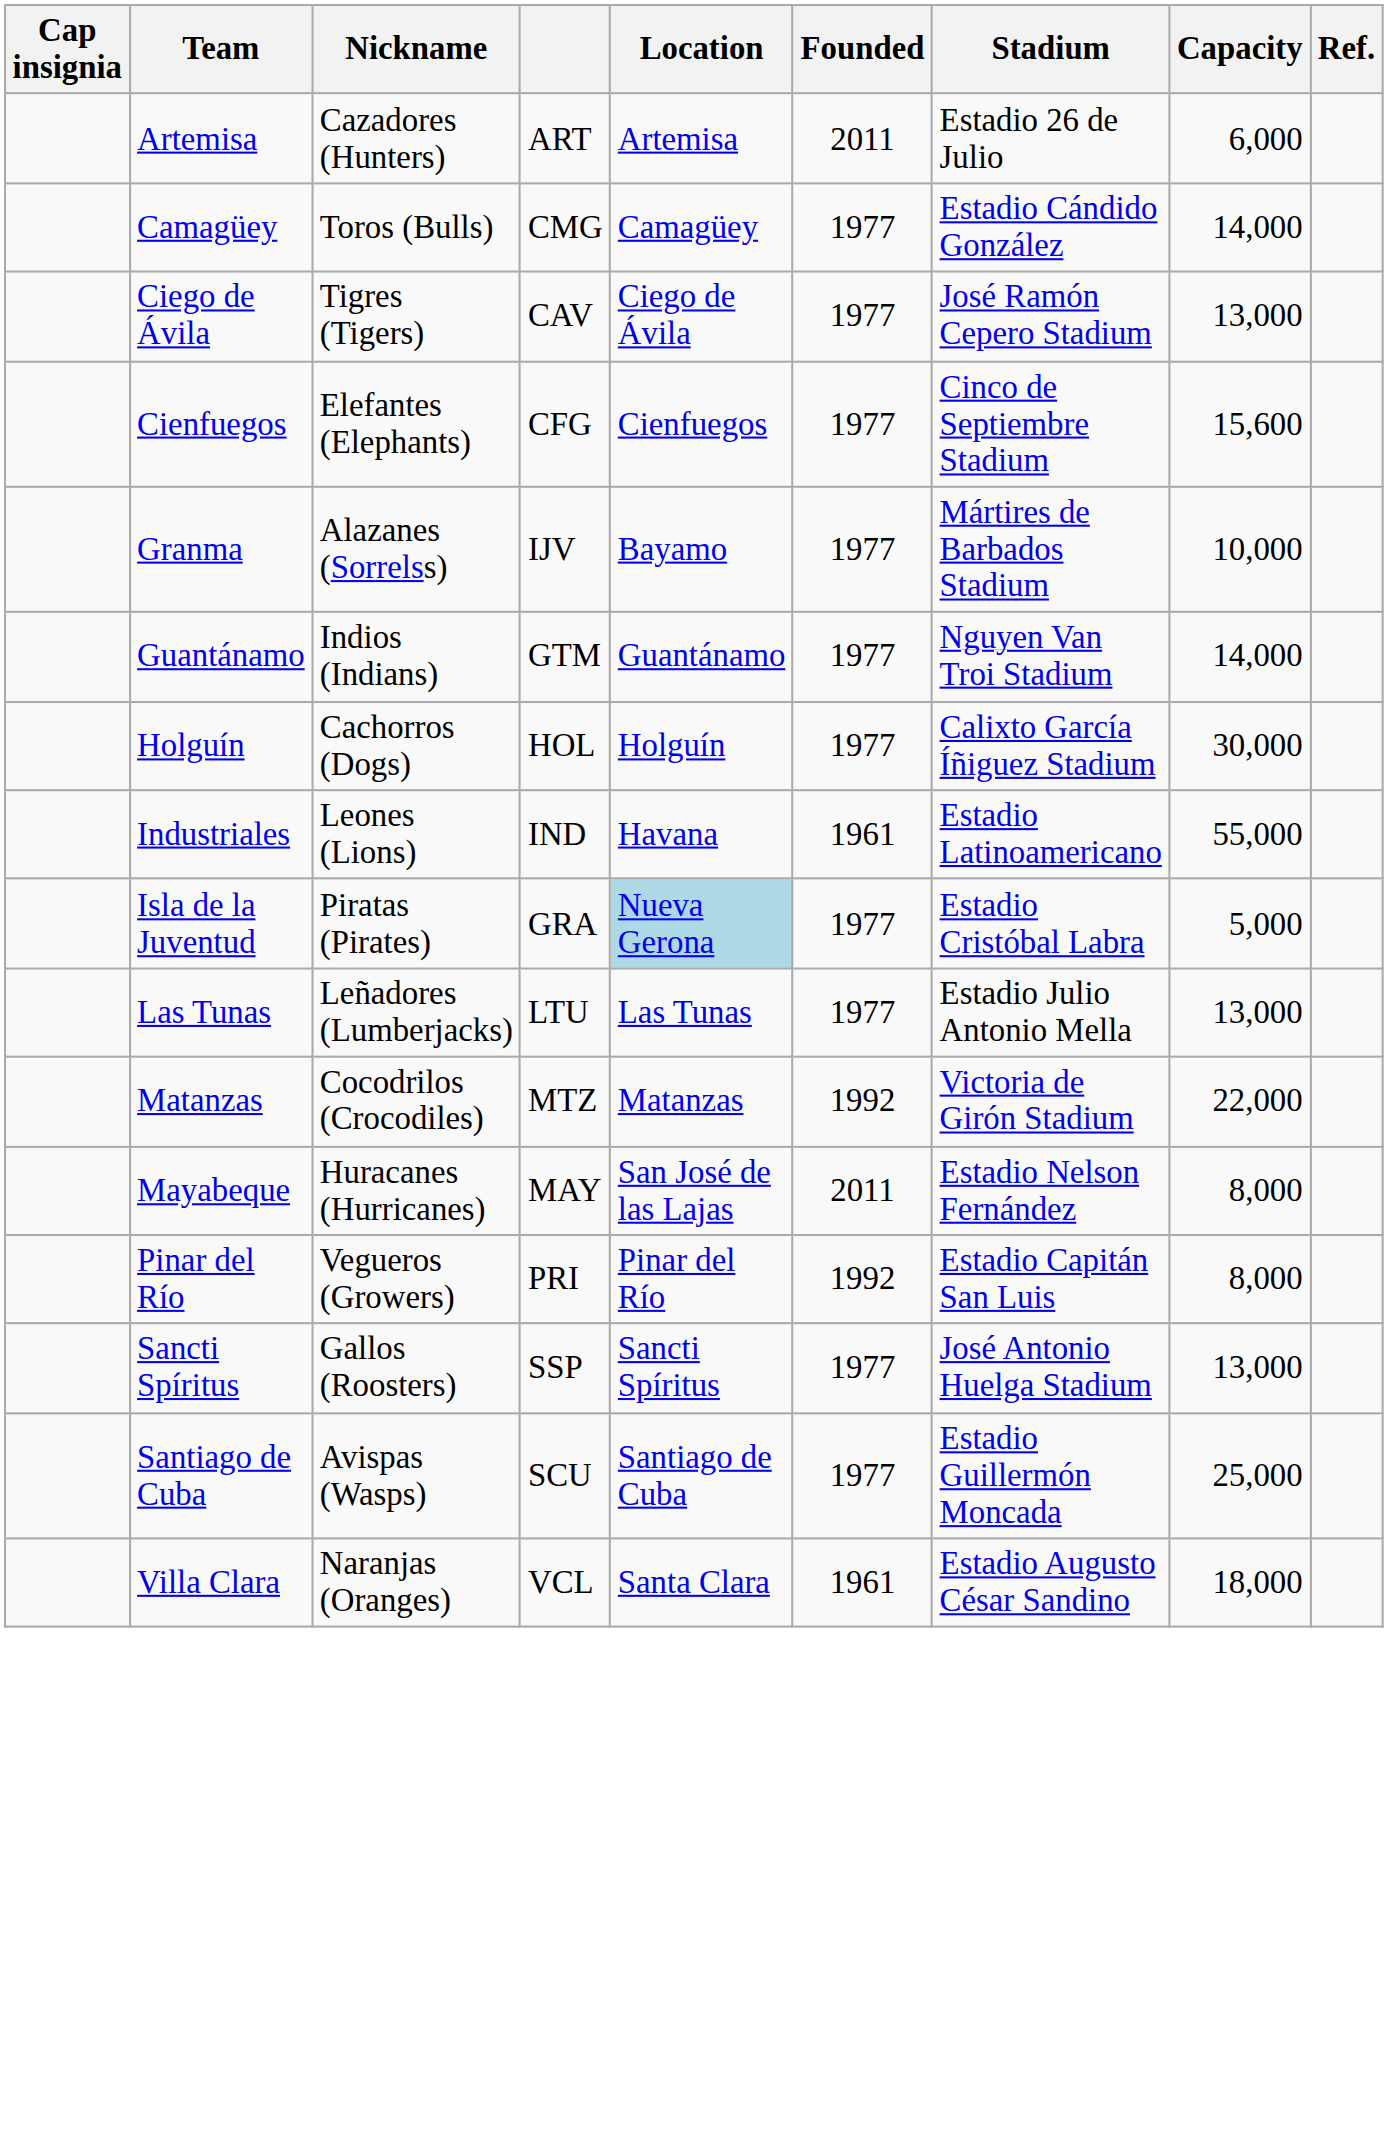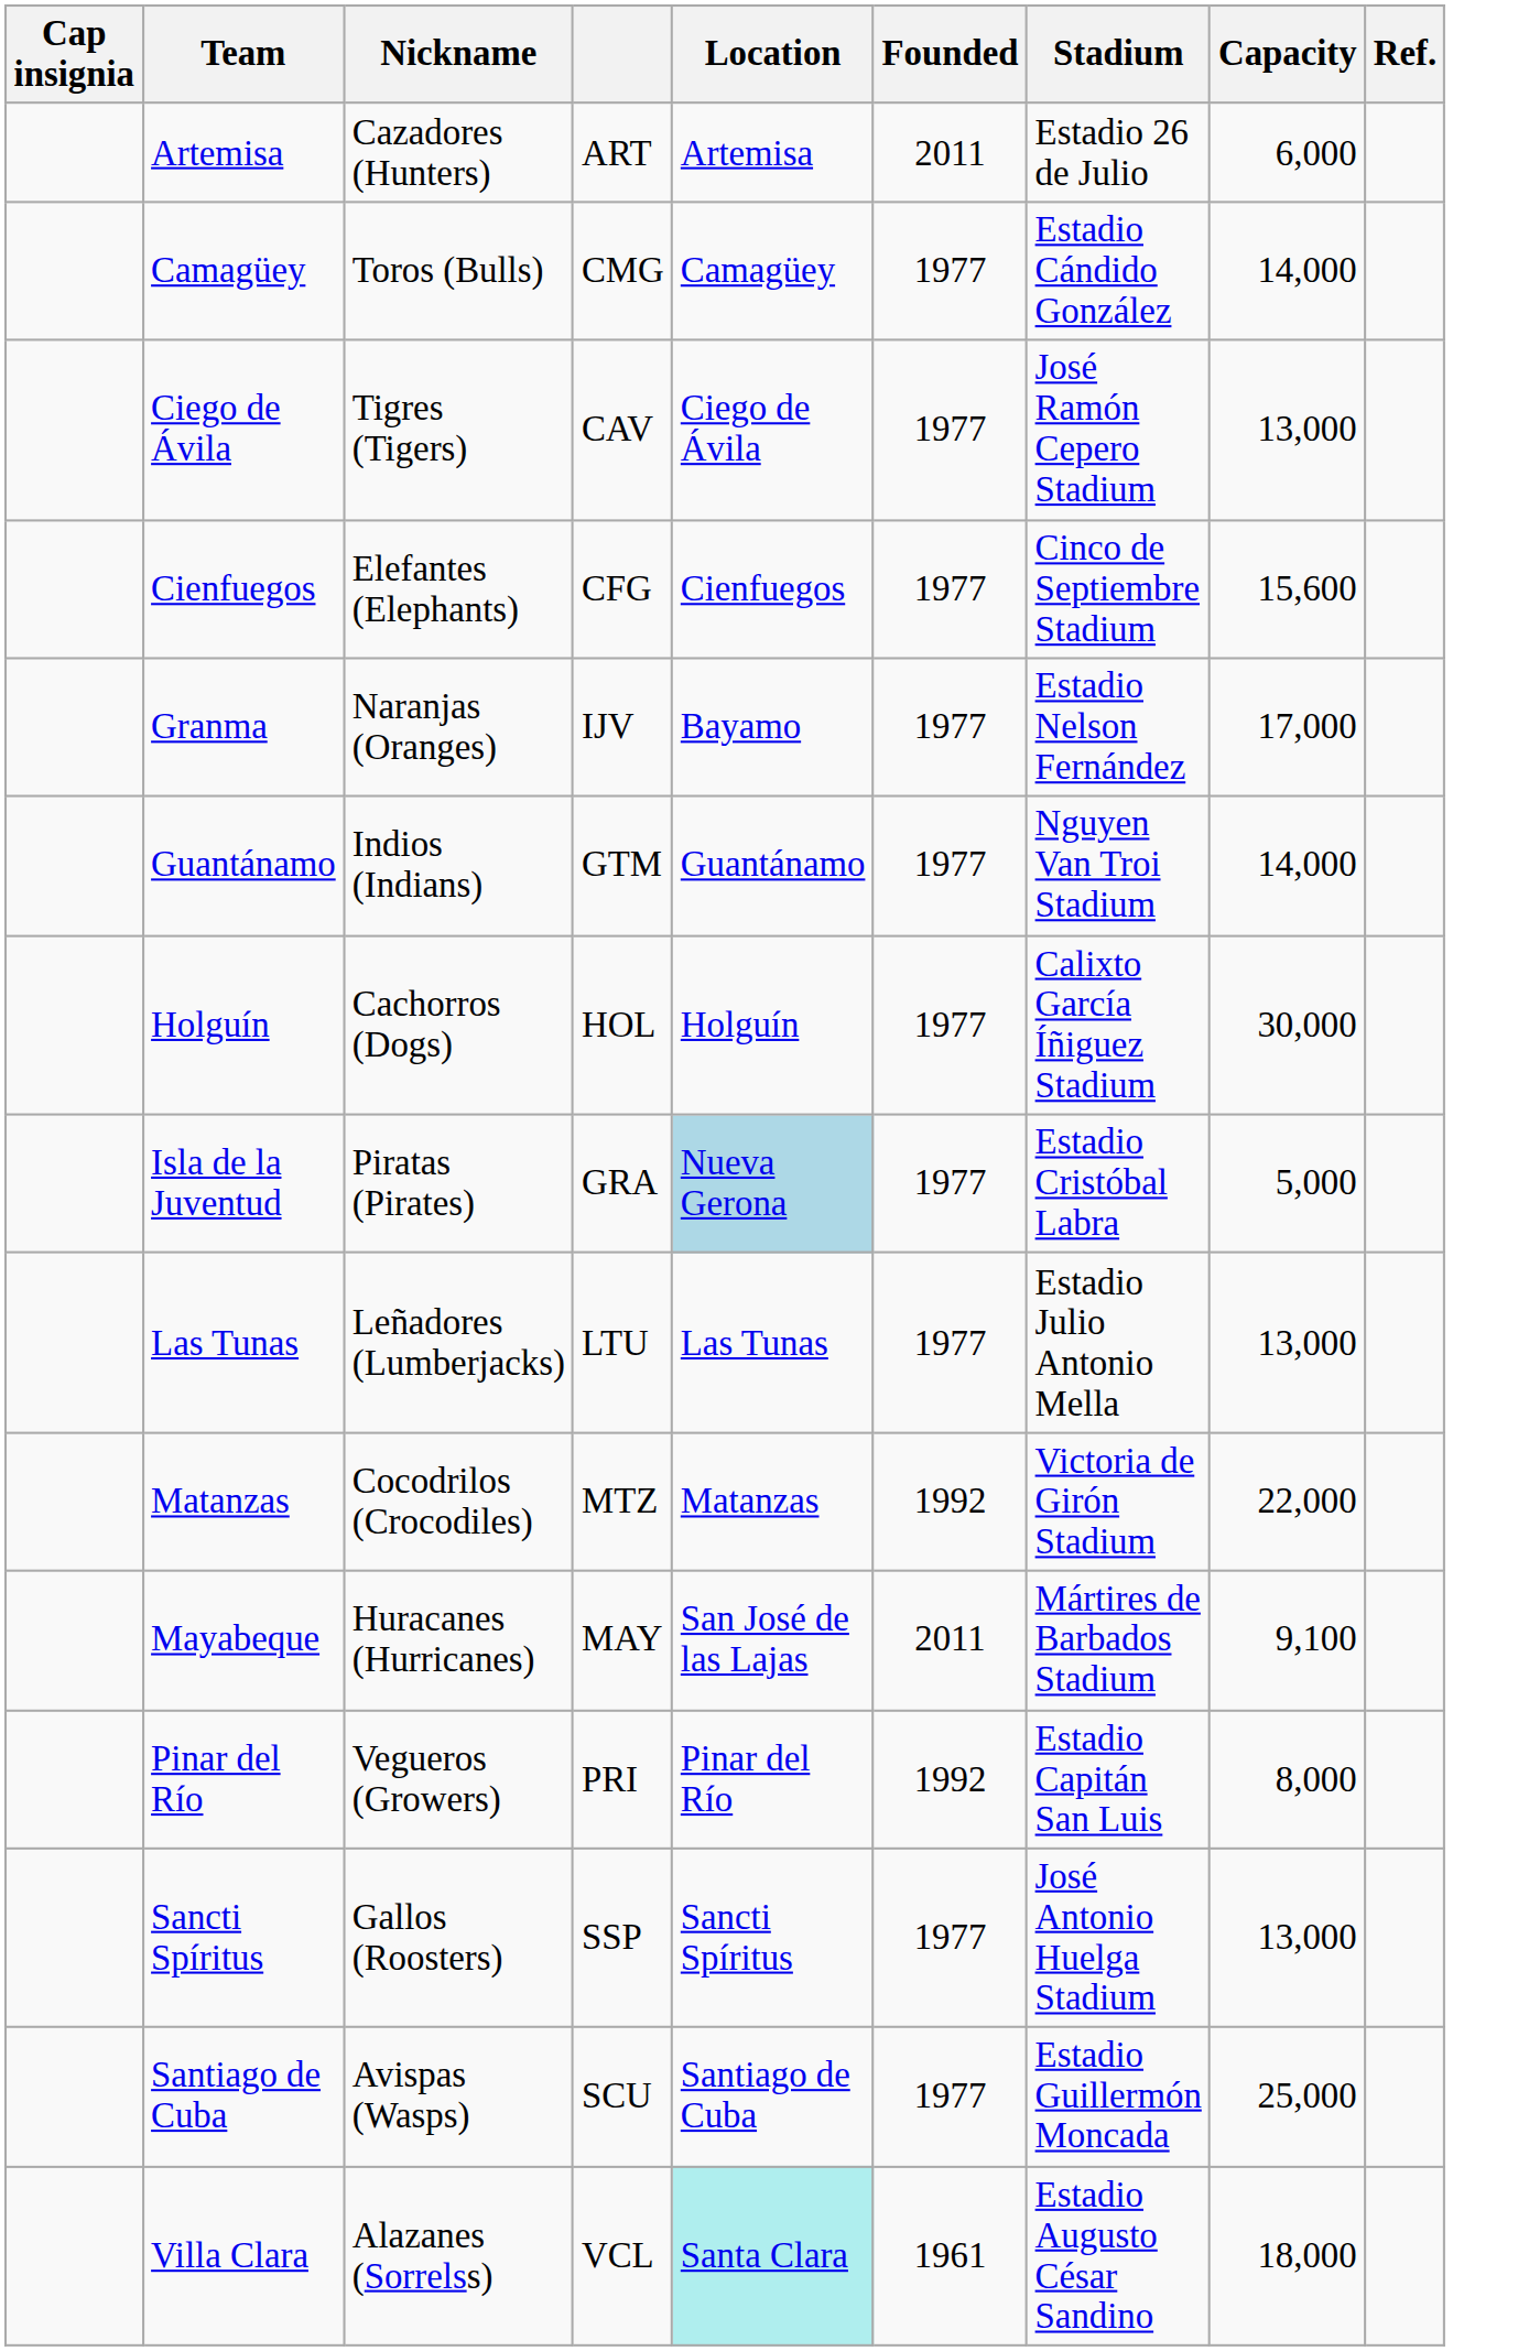 <table class="wikitable sortable">
 <tr>
 <th>Cap insignia</th>
 <th>Team</th>
 <th>Nickname</th>
 <th></th>
 <th>Location</th>
 <th>Founded</th>
 <th>Stadium</th>
 <th>Capacity</th>
 <th class=unsortable>Ref.</th>
 </tr>
 <tr>
 <td></td>
 <td><a href='#'>Artemisa</a></td>
 <td>Cazadores (Hunters)</td>
 <td>ART</td>
 <td><a href='#'>Artemisa</a></td>
 <td align="center">2011</td>
 <td>Estadio 26 de Julio</td>
 <td align=right>6,000</td>
 <td align=center></td>
 </tr>
 <tr>
 <td></td>
 <td><a href='#'>Camagüey</a></td>
 <td>Toros (Bulls)</td>
 <td>CMG</td>
 <td><a href='#'>Camagüey</a></td>
 <td align="center">1977</td>
 <td><a href='#'>Estadio Cándido González</a></td>
 <td align=right>14,000</td>
 <td align=center></td>
 </tr>
 <tr>
 <td></td>
 <td><a href='#'>Ciego de Ávila</a></td>
 <td>Tigres (Tigers)</td>
 <td>CAV</td>
 <td><a href='#'>Ciego de Ávila</a></td>
 <td align="center">1977</td>
 <td><a href='#'>José Ramón Cepero Stadium</a></td>
 <td align=right>13,000</td>
 <td align=center></td>
 </tr>
 <tr>
 <td></td>
 <td><a href='#'>Cienfuegos</a></td>
 <td>Elefantes (Elephants)</td>
 <td>CFG</td>
 <td><a href='#'>Cienfuegos</a></td>
 <td align="center">1977</td>
 <td><a href='#'>Cinco de Septiembre Stadium</a></td>
 <td align=right>15,600</td>
 <td align=center></td>
 </tr>
 <tr>
 <td></td>
 <td><a href='#'>Granma</a></td>
-<td>Alazanes (<a href='#'>Sorrels</a>s)</td>
+<td>Naranjas (Oranges)</td>
 <td>IJV</td>
 <td><a href='#'>Bayamo</a></td>
 <td align="center">1977</td>
-<td><a href='#'>Mártires de Barbados Stadium</a></td>
-<td align=right>10,000</td>
+<td><a href='#'>Estadio Nelson Fernández</a></td>
+<td align=right>17,000</td>
 <td align=center></td>
 </tr>
 <tr>
 <td></td>
 <td><a href='#'>Guantánamo</a></td>
 <td>Indios (Indians)</td>
 <td>GTM</td>
 <td><a href='#'>Guantánamo</a></td>
 <td align="center">1977</td>
 <td><a href='#'>Nguyen Van Troi Stadium</a></td>
 <td align=right>14,000</td>
 <td align=center></td>
 </tr>
 <tr>
 <td></td>
 <td><a href='#'>Holguín</a></td>
 <td>Cachorros (Dogs)</td>
 <td>HOL</td>
 <td><a href='#'>Holguín</a></td>
 <td align="center">1977</td>
 <td><a href='#'>Calixto García Íñiguez Stadium</a></td>
 <td align=right>30,000</td>
-<td align=center></td>
-</tr>
-<tr>
-<td></td>
-<td><a href='#'>Industriales</a></td>
-<td>Leones (Lions)</td>
-<td>IND</td>
-<td><a href='#'>Havana</a></td>
-<td align="center">1961</td>
-<td><a href='#'>Estadio Latinoamericano</a></td>
-<td align=right>55,000</td>
 <td align=center></td>
 </tr>
 <tr>
 <td></td>
 <td><a href='#'>Isla de la Juventud</a></td>
 <td>Piratas (Pirates)</td>
 <td>GRA</td>
 <td style="background: lightblue;"><a href='#'>Nueva Gerona</a></td>
 <td align="center">1977</td>
 <td><a href='#'>Estadio Cristóbal Labra</a></td>
 <td align=right>5,000</td>
 <td align=center></td>
 </tr>
 <tr>
 <td></td>
 <td><a href='#'>Las Tunas</a></td>
 <td>Leñadores (Lumberjacks)</td>
 <td>LTU</td>
 <td><a href='#'>Las Tunas</a></td>
 <td align="center">1977</td>
 <td>Estadio Julio Antonio Mella</td>
 <td align=right>13,000</td>
 <td align=center></td>
 </tr>
 <tr>
 <td></td>
 <td><a href='#'>Matanzas</a></td>
 <td>Cocodrilos (Crocodiles)</td>
 <td>MTZ</td>
 <td><a href='#'>Matanzas</a></td>
 <td align="center">1992</td>
 <td><a href='#'>Victoria de Girón Stadium</a></td>
 <td align=right>22,000</td>
 <td align=center></td>
 </tr>
 <tr>
 <td></td>
 <td><a href='#'>Mayabeque</a></td>
 <td>Huracanes (Hurricanes)</td>
 <td>MAY</td>
 <td><a href='#'>San José de las Lajas</a></td>
 <td align="center">2011</td>
-<td><a href='#'>Estadio Nelson Fernández</a></td>
-<td align=right>8,000</td>
+<td><a href='#'>Mártires de Barbados Stadium</a></td>
+<td align=right>9,100</td>
 <td align=center></td>
 </tr>
 <tr>
 <td></td>
 <td><a href='#'>Pinar del Río</a></td>
 <td>Vegueros (Growers)</td>
 <td>PRI</td>
 <td><a href='#'>Pinar del Río</a></td>
 <td align="center">1992</td>
 <td><a href='#'>Estadio Capitán San Luis</a></td>
 <td align=right>8,000</td>
 <td align=center></td>
 </tr>
 <tr>
 <td></td>
 <td><a href='#'>Sancti Spíritus</a></td>
 <td>Gallos (Roosters)</td>
 <td>SSP</td>
 <td><a href='#'>Sancti Spíritus</a></td>
 <td align="center">1977</td>
 <td><a href='#'>José Antonio Huelga Stadium</a></td>
 <td align=right>13,000</td>
 <td align=center></td>
 </tr>
 <tr>
 <td></td>
 <td><a href='#'>Santiago de Cuba</a></td>
 <td>Avispas (Wasps)</td>
 <td>SCU</td>
 <td><a href='#'>Santiago de Cuba</a></td>
 <td align="center">1977</td>
 <td><a href='#'>Estadio Guillermón Moncada</a></td>
 <td align=right>25,000</td>
 <td align=center></td>
 </tr>
 <tr>
 <td></td>
 <td><a href='#'>Villa Clara</a></td>
-<td>Naranjas (Oranges)</td>
+<td>Alazanes (<a href='#'>Sorrels</a>s)</td>
 <td>VCL</td>
-<td><a href='#'>Santa Clara</a></td>
+<td style="background: paleturquoise;"><a href='#'>Santa Clara</a></td>
 <td align="center">1961</td>
 <td><a href='#'>Estadio Augusto César Sandino</a></td>
 <td align=right>18,000</td>
 <td align=center></td>
 </tr>
 </table>
